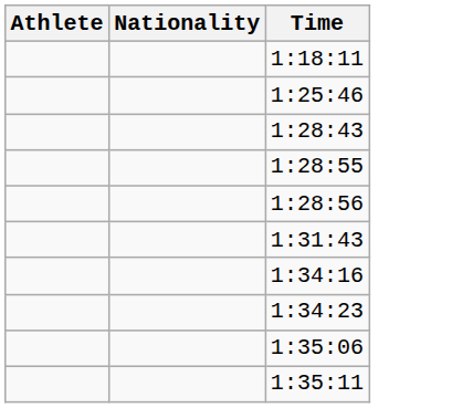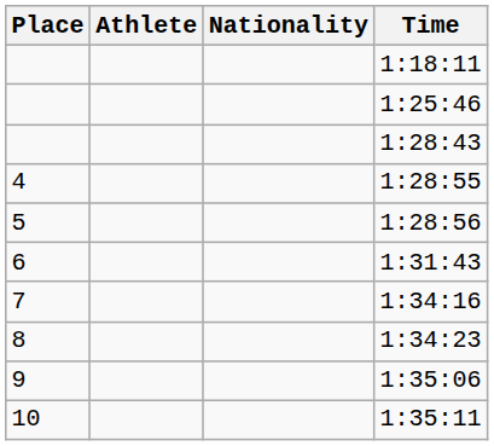 <table class="wikitable sortable">
 <tr>
+<th scope="col">Place</th>
 <th scope="col">Athlete</th>
 <th scope="col">Nationality</th>
 <th scope="col">Time</th>
 </tr>
 <tr>
 <td></td>
 <td></td>
+<td></td>
 <td>1:18:11</td>
 </tr>
 <tr>
+<td></td>
 <td></td>
 <td></td>
 <td>1:25:46</td>
 </tr>
 <tr>
 <td></td>
 <td></td>
+<td></td>
 <td>1:28:43</td>
 </tr>
 <tr>
+<td>4</td>
 <td></td>
 <td></td>
 <td>1:28:55</td>
 </tr>
 <tr>
+<td>5</td>
 <td></td>
 <td></td>
 <td>1:28:56</td>
 </tr>
 <tr>
+<td>6</td>
 <td></td>
 <td></td>
 <td>1:31:43</td>
 </tr>
 <tr>
+<td>7</td>
 <td></td>
 <td></td>
 <td>1:34:16</td>
 </tr>
 <tr>
+<td>8</td>
 <td></td>
 <td></td>
 <td>1:34:23</td>
 </tr>
 <tr>
+<td>9</td>
 <td></td>
 <td></td>
 <td>1:35:06</td>
 </tr>
 <tr>
+<td>10</td>
 <td></td>
 <td></td>
 <td>1:35:11</td>
 </tr>
 </table>
